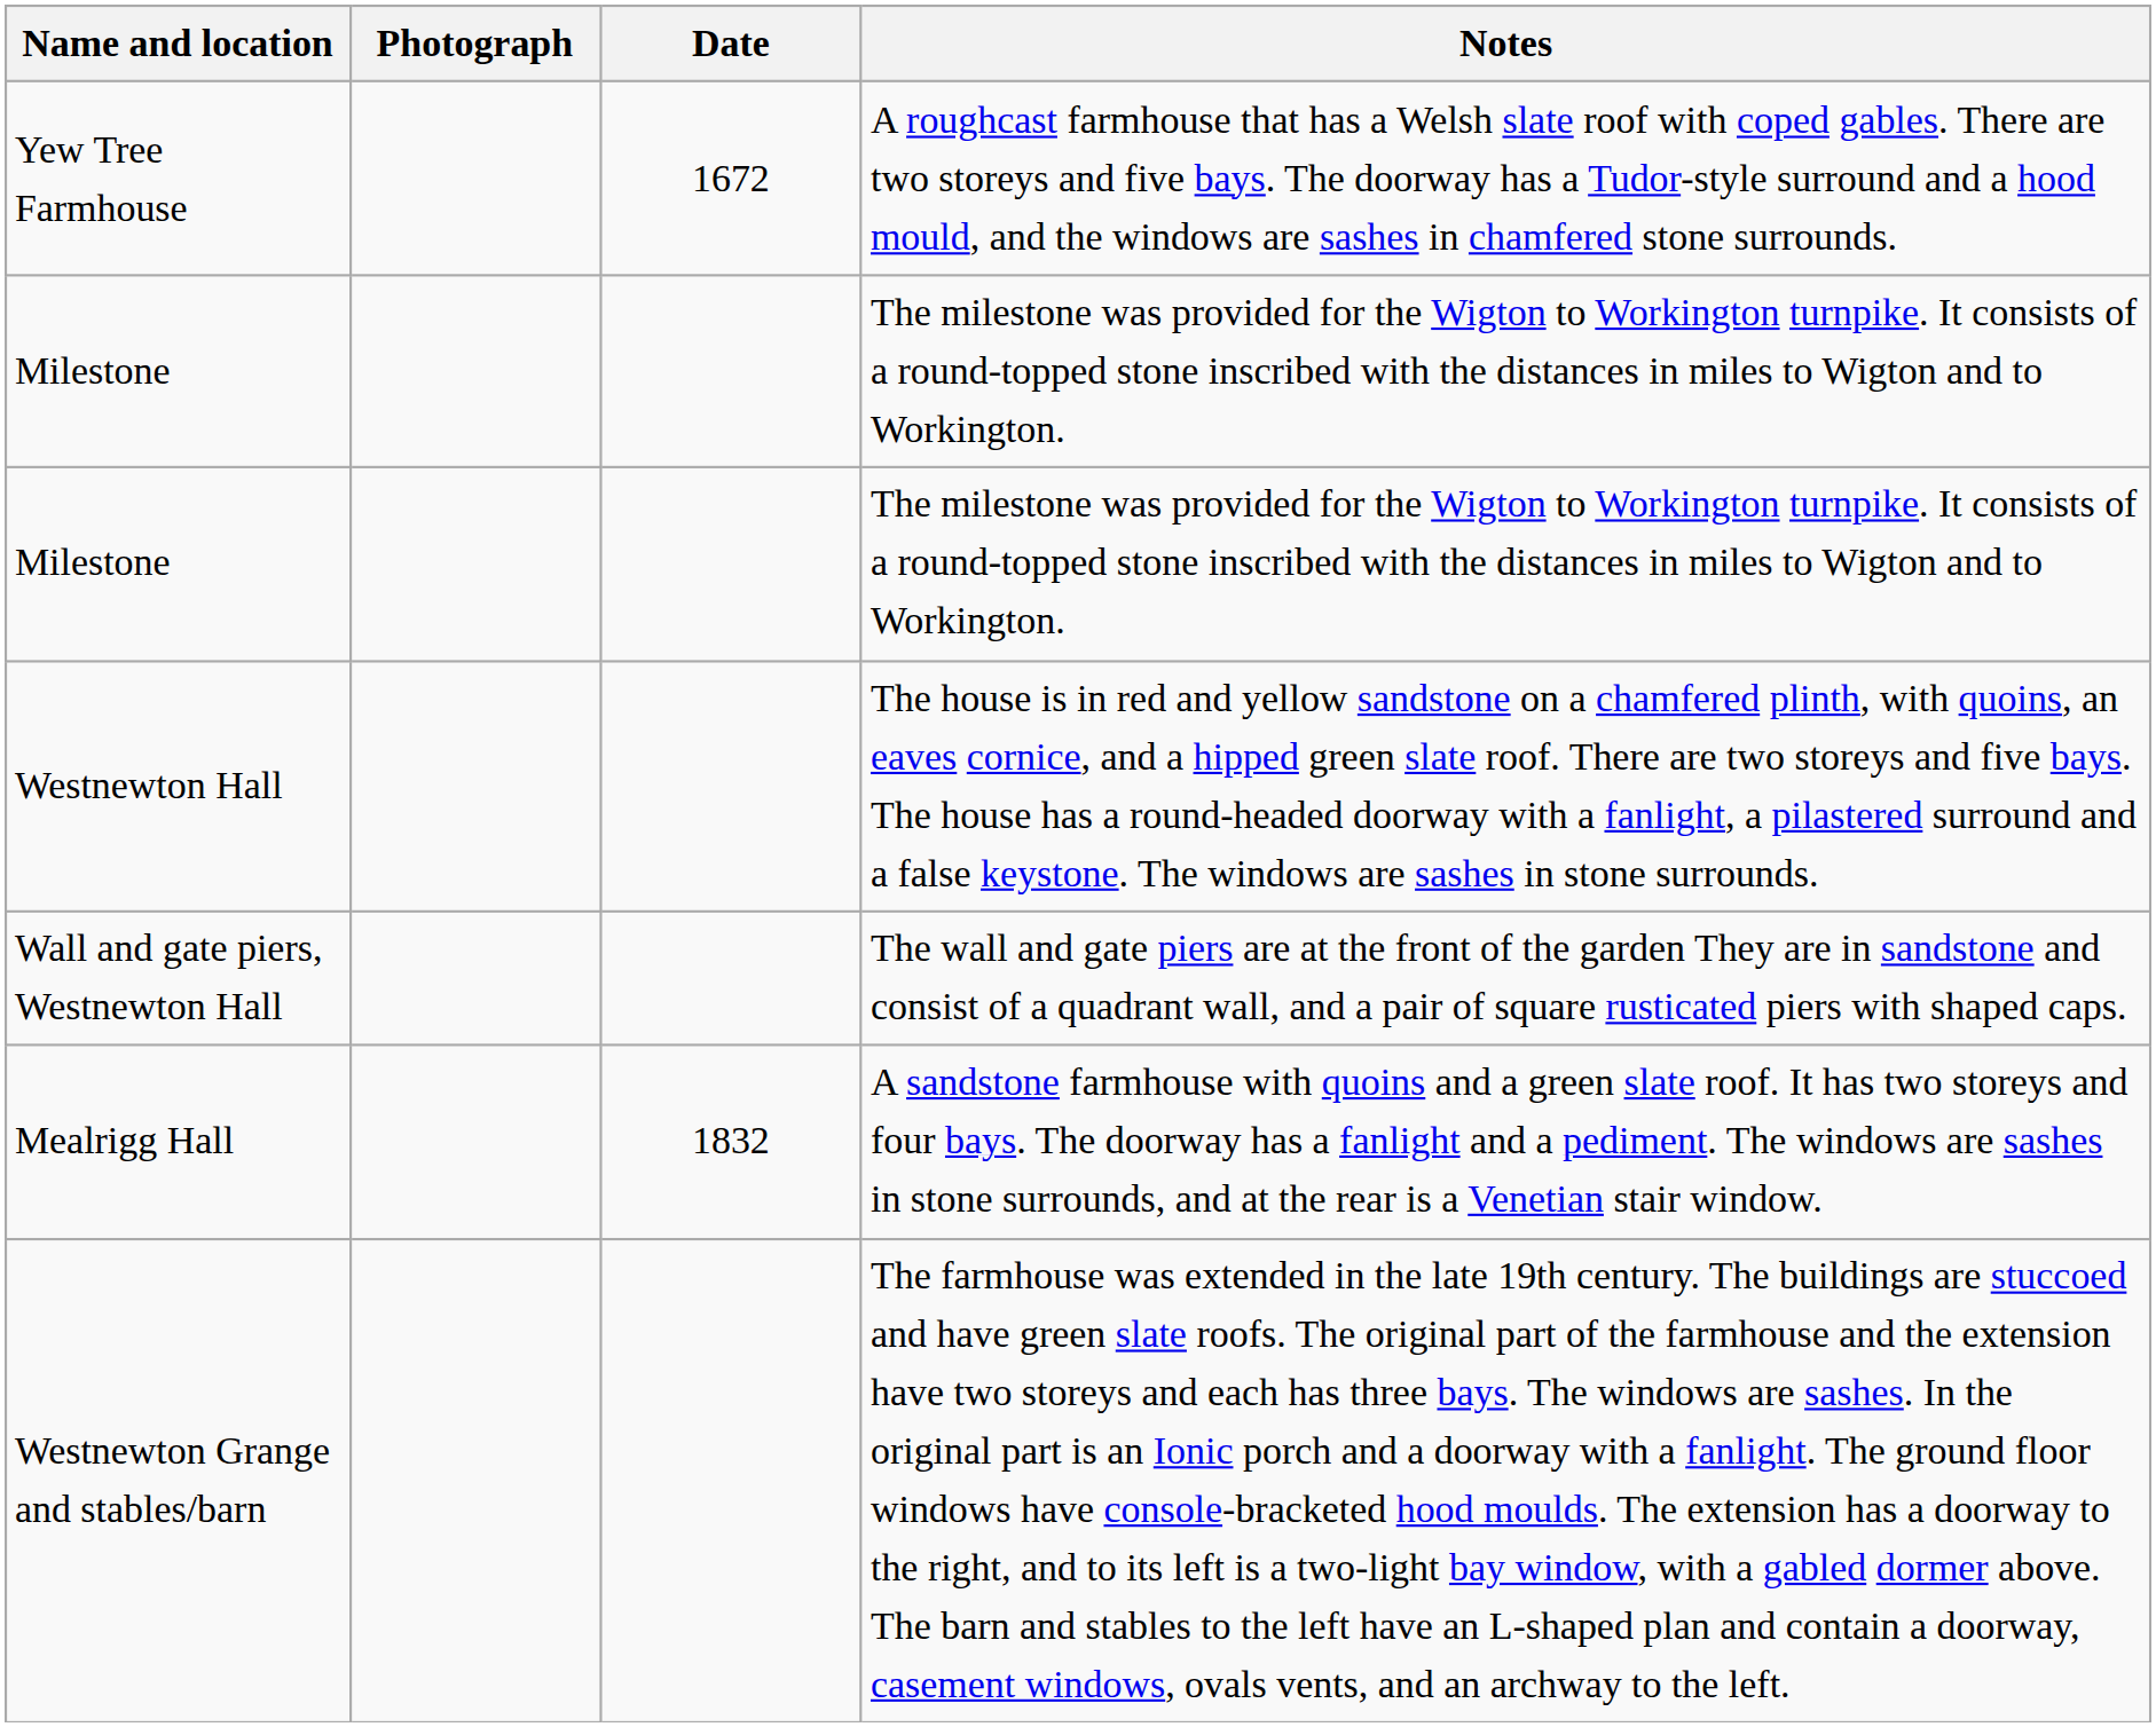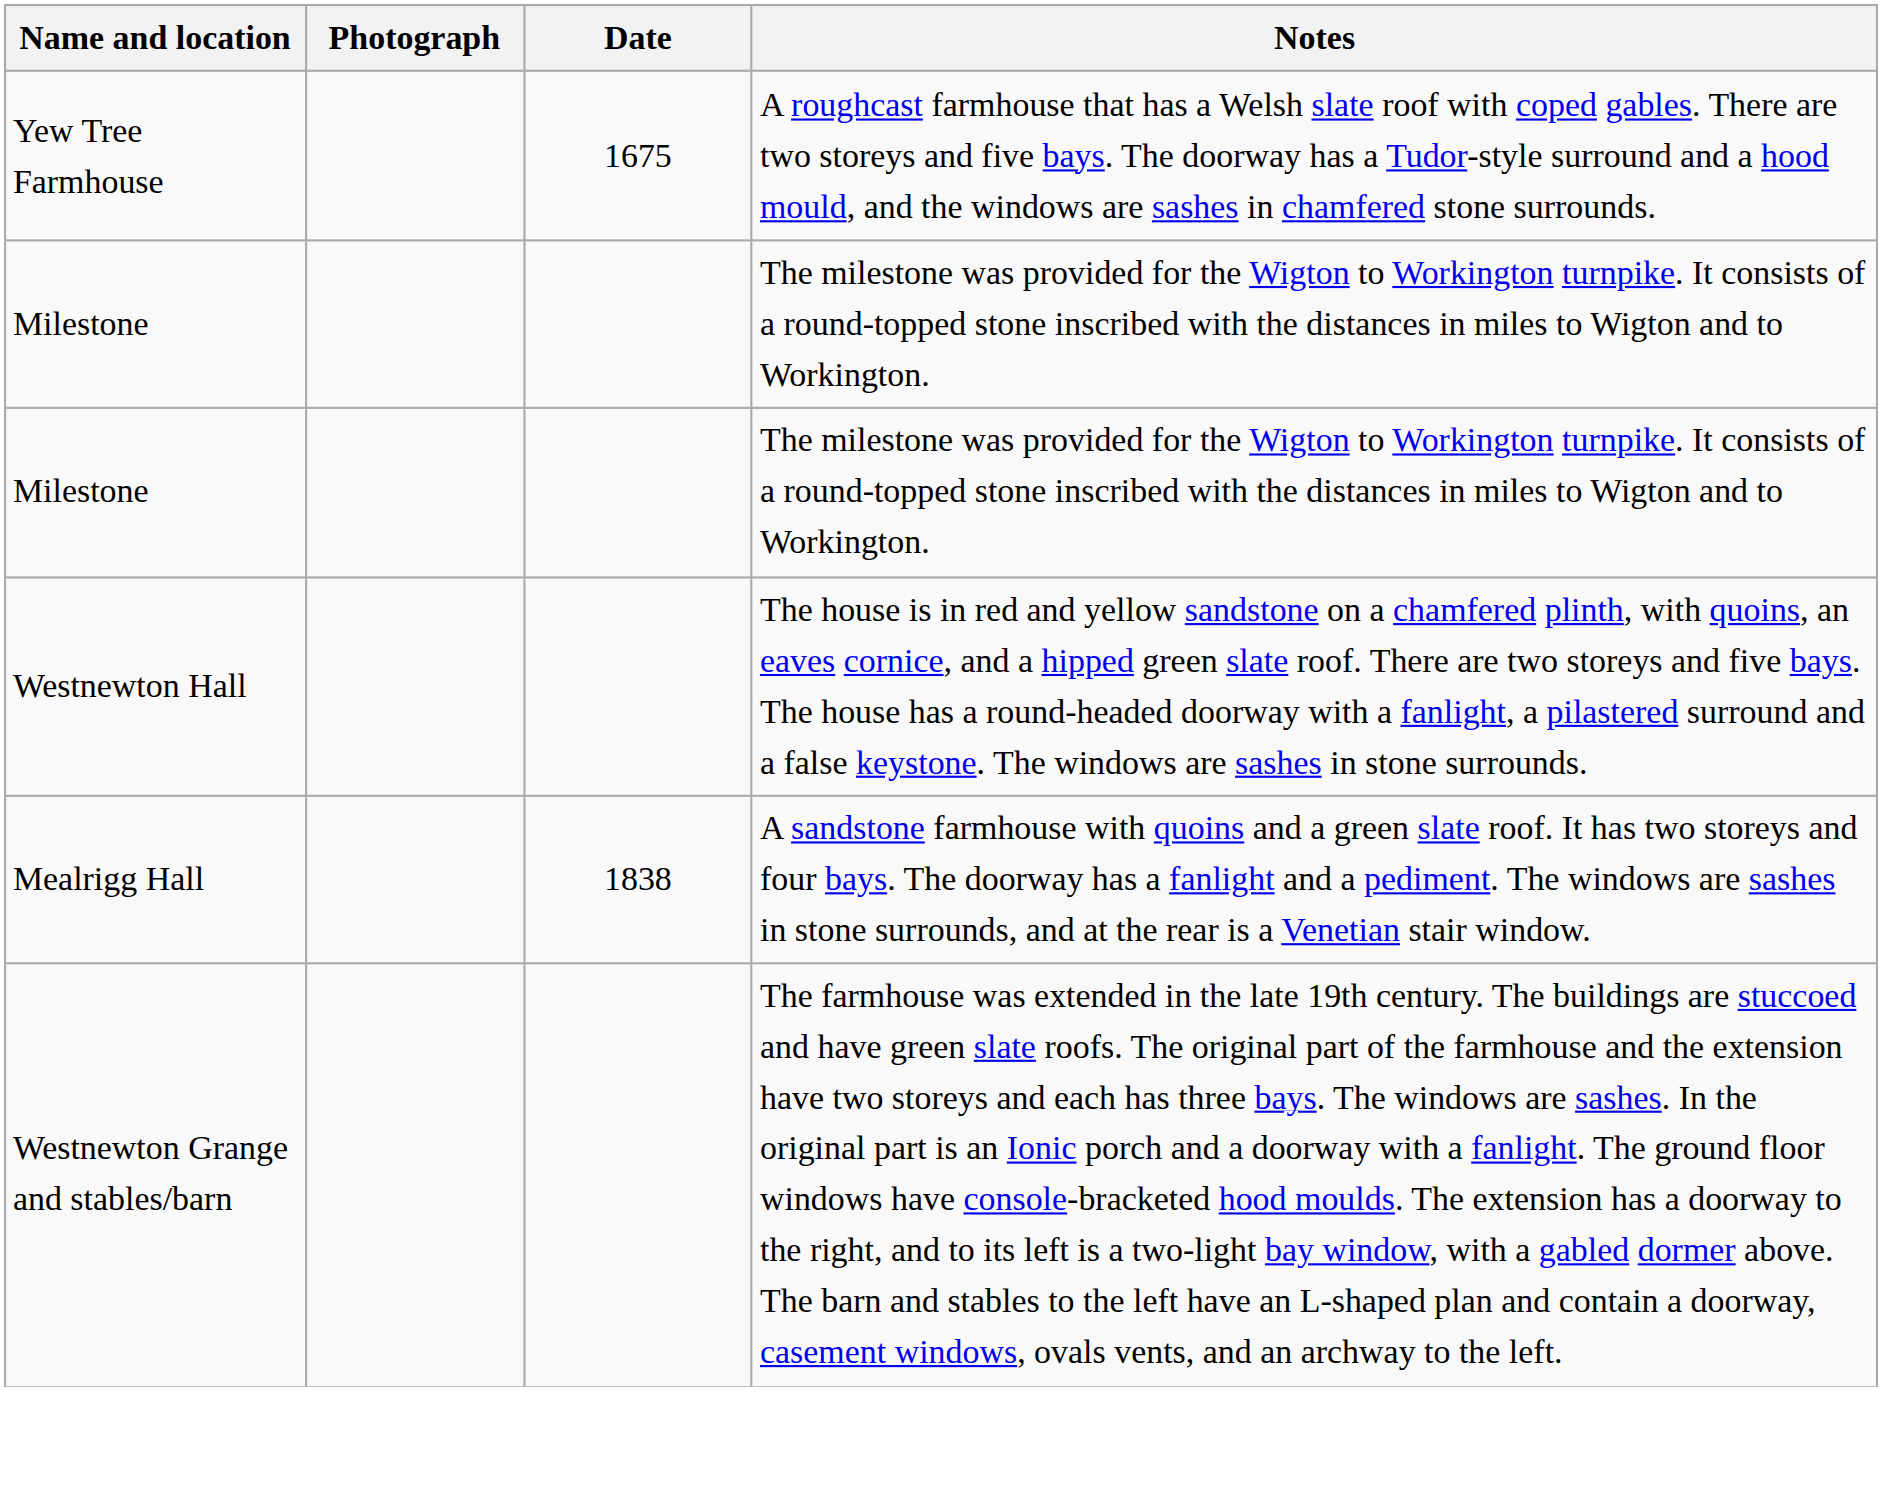 <table class="wikitable sortable plainrowheaders" style="width:100%;border:0px;text-align:left;line-height:150%;">
 <tr>
 <th scope="col"  style="width:150px">Name and location</th>
 <th scope="col"  style="width:100px" class="unsortable">Photograph</th>
 <th scope="col"  style="width:120px">Date</th>
 <th scope="col"  style="width:650px" class="unsortable">Notes</th>
 </tr>
 <tr>
 <td>Yew Tree Farmhouse<br><small></small></td>
 <td></td>
-<td align="center">1672</td>
+<td align="center">1675</td>
 <td>A <a href='#'>roughcast</a> farmhouse that has a Welsh <a href='#'>slate</a> roof with <a href='#'>coped</a> <a href='#'>gables</a>.  There are two storeys and five <a href='#'>bays</a>.  The doorway has a <a href='#'>Tudor</a>-style surround and a <a href='#'>hood mould</a>, and the windows are <a href='#'>sashes</a> in <a href='#'>chamfered</a> stone surrounds.</td>
 </tr>
 <tr>
 <td>Milestone<br><small></small></td>
 <td></td>
 <td align="center"></td>
 <td>The milestone was provided for the <a href='#'>Wigton</a> to <a href='#'>Workington</a> <a href='#'>turnpike</a>.  It consists of a round-topped stone inscribed with the distances in miles to Wigton and to Workington.</td>
 </tr>
 <tr>
 <td>Milestone<br><small></small></td>
 <td></td>
 <td align="center"></td>
 <td>The milestone was provided for the <a href='#'>Wigton</a> to <a href='#'>Workington</a> <a href='#'>turnpike</a>.  It consists of a round-topped stone inscribed with the distances in miles to Wigton and to Workington.</td>
 </tr>
 <tr>
 <td>Westnewton Hall<br><small></small></td>
 <td></td>
 <td align="center"></td>
 <td>The house is in red and yellow <a href='#'>sandstone</a> on a <a href='#'>chamfered</a> <a href='#'>plinth</a>, with <a href='#'>quoins</a>, an <a href='#'>eaves</a> <a href='#'>cornice</a>, and a <a href='#'>hipped</a> green <a href='#'>slate</a> roof.  There are two storeys and five <a href='#'>bays</a>.  The house has a round-headed doorway with a <a href='#'>fanlight</a>, a <a href='#'>pilastered</a> surround and a false <a href='#'>keystone</a>.  The windows are <a href='#'>sashes</a> in stone surrounds.</td>
 </tr>
 <tr>
-<td>Wall and gate piers,<br>Westnewton Hall<br><small></small></td>
-<td></td>
-<td align="center"></td>
-<td>The wall and gate <a href='#'>piers</a> are at the front of the garden  They are in <a href='#'>sandstone</a> and consist of a quadrant wall, and a pair of square <a href='#'>rusticated</a> piers with shaped caps.</td>
-</tr>
-<tr>
 <td>Mealrigg Hall<br><small></small></td>
 <td></td>
-<td align="center">1832</td>
+<td align="center">1838</td>
 <td>A <a href='#'>sandstone</a> farmhouse with <a href='#'>quoins</a> and a green <a href='#'>slate</a> roof.  It has two storeys and four <a href='#'>bays</a>.  The doorway has a <a href='#'>fanlight</a> and a <a href='#'>pediment</a>.  The windows are <a href='#'>sashes</a> in stone surrounds, and at the rear is a <a href='#'>Venetian</a> stair window.</td>
 </tr>
 <tr>
 <td>Westnewton Grange and stables/barn<br><small></small></td>
 <td></td>
 <td align="center"></td>
 <td>The farmhouse was extended in the late 19th century.  The buildings are <a href='#'>stuccoed</a> and have green <a href='#'>slate</a> roofs.  The original part of the farmhouse and the extension have two storeys and each has three <a href='#'>bays</a>.  The windows are <a href='#'>sashes</a>.  In the original part is an <a href='#'>Ionic</a> porch and a doorway with a <a href='#'>fanlight</a>.  The ground floor windows have <a href='#'>console</a>-bracketed <a href='#'>hood moulds</a>.  The extension has a doorway to the right, and to its left is a two-light <a href='#'>bay window</a>, with a <a href='#'>gabled</a> <a href='#'>dormer</a> above.  The barn and stables to the left have an L-shaped plan and contain a doorway, <a href='#'>casement windows</a>, ovals vents, and an archway to the left.</td>
 </tr>
 <tr>
 </tr>
 </table>
